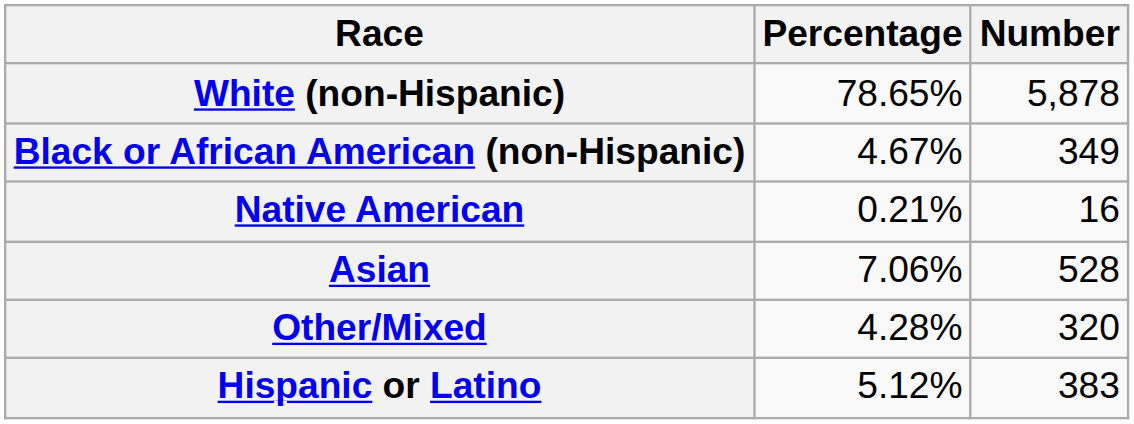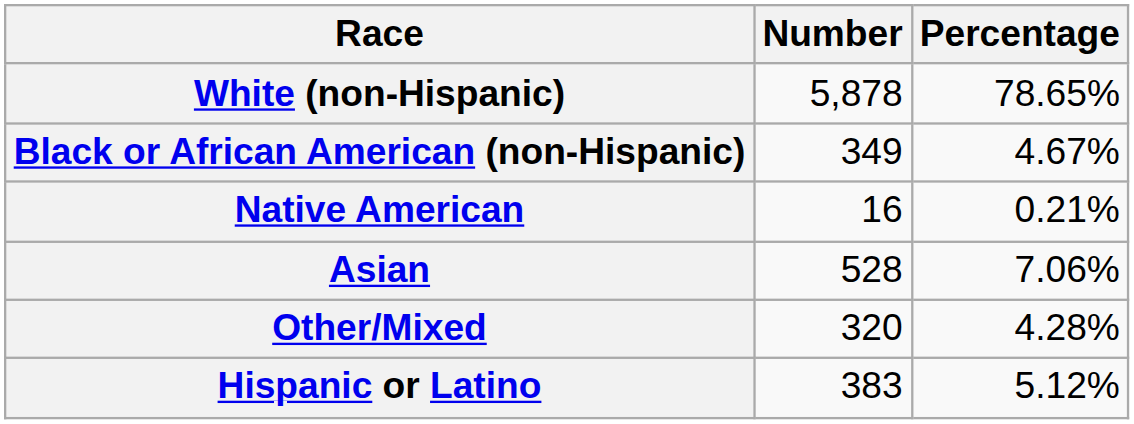 <table class="wikitable" style="text-align:right">
 <tr>
 <th scope="col">Race</th>
+<th scope="col">Number</th>
 <th scope="col">Percentage</th>
-<th scope="col">Number</th>
 </tr>
 <tr>
 <th scope="row"><a href='#'>White</a> (non-Hispanic)</th>
+<td>5,878</td>
 <td>78.65%</td>
-<td>5,878</td>
 </tr>
 <tr>
 <th scope="row"><a href='#'>Black or African American</a> (non-Hispanic)</th>
+<td>349</td>
 <td>4.67%</td>
-<td>349</td>
 </tr>
 <tr>
 <th scope="row"><a href='#'>Native American</a></th>
+<td>16</td>
 <td>0.21%</td>
-<td>16</td>
 </tr>
 <tr>
 <th scope="row"><a href='#'>Asian</a></th>
+<td>528</td>
 <td>7.06%</td>
-<td>528</td>
 </tr>
 <tr>
 <th scope="row"><a href='#'>Other/Mixed</a></th>
+<td>320</td>
 <td>4.28%</td>
-<td>320</td>
 </tr>
 <tr>
 <th scope="row"><a href='#'>Hispanic</a> or <a href='#'>Latino</a></th>
+<td>383</td>
 <td>5.12%</td>
-<td>383</td>
 </tr>
 </table>
